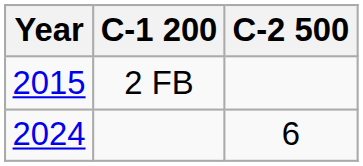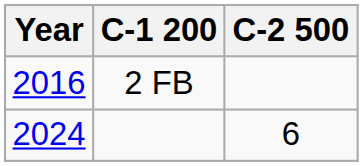 <table class="wikitable" style="text-align:center;">
 <tr>
 <th>Year</th>
 <th>C-1 200</th>
 <th>C-2 500</th>
 </tr>
 <tr>
-<td><a href='#'>2015</a></td>
+<td><a href='#'>2016</a></td>
 <td>2 FB</td>
 <td></td>
 </tr>
 <tr>
 <td><a href='#'>2024</a></td>
 <td></td>
 <td>6</td>
 </tr>
 </table>
